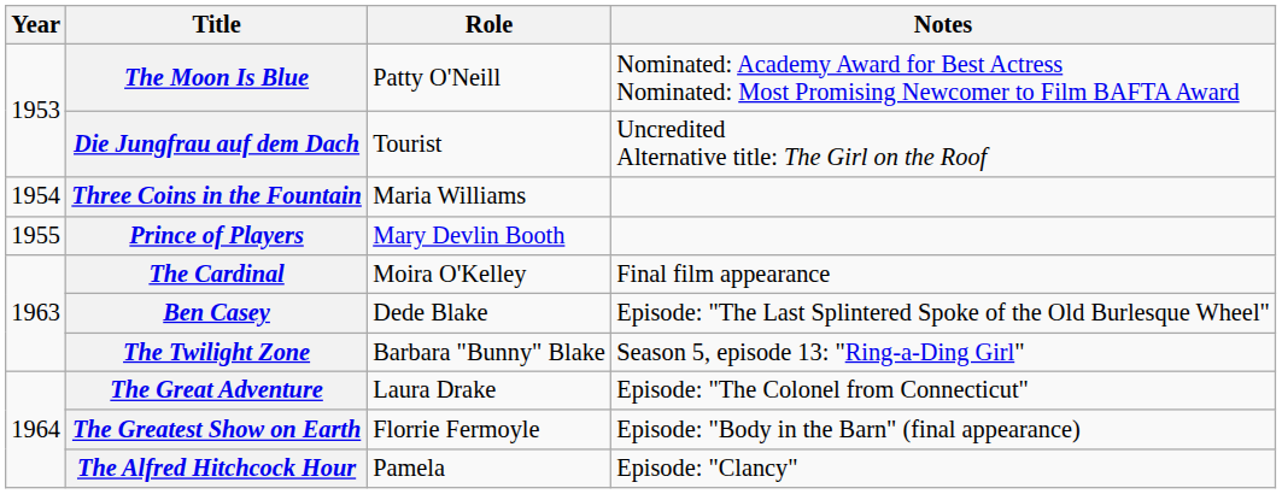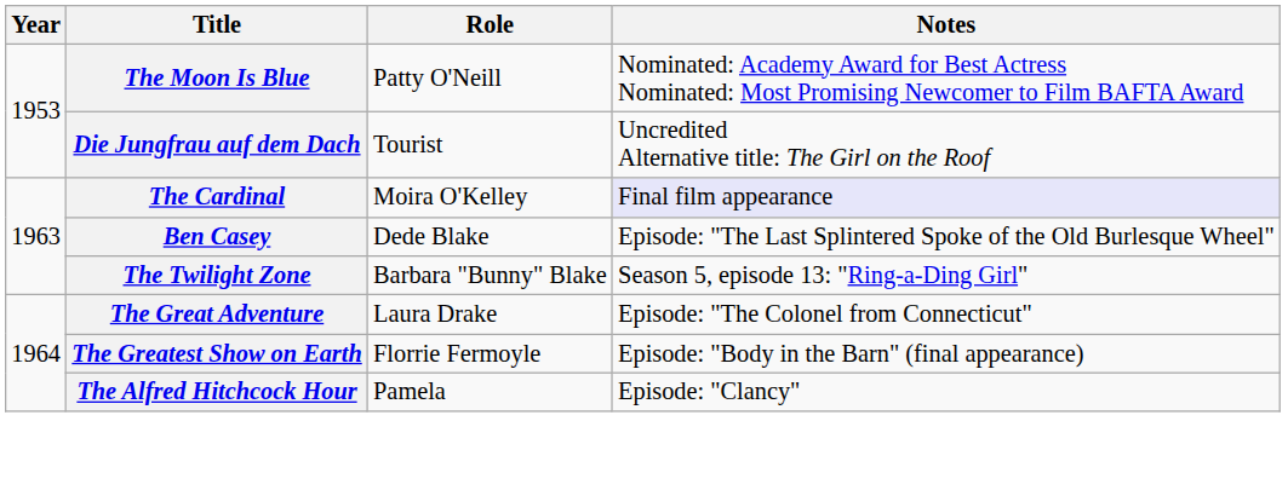 <table class="wikitable sortable plainrowheaders">
 <tr>
 <th scope="col">Year</th>
 <th scope="col">Title</th>
 <th scope="col">Role</th>
 <th scope="col" class="unsortable">Notes</th>
 </tr>
 <tr>
 <td rowspan=2>1953</td>
 <th scope="row"><em><a href='#'>The Moon Is Blue</a></em></th>
 <td>Patty O'Neill</td>
 <td>Nominated: <a href='#'>Academy Award for Best Actress</a><br>Nominated: <a href='#'>Most Promising Newcomer to Film BAFTA Award</a></td>
 </tr>
 <tr>
 <th scope="row"><em><a href='#'>Die Jungfrau auf dem Dach</a></em></th>
 <td>Tourist</td>
 <td>Uncredited<br>Alternative title: <em>The Girl on the Roof</em></td>
 </tr>
 <tr>
-<td>1954</td>
-<th scope="row"><em><a href='#'>Three Coins in the Fountain</a></em></th>
-<td>Maria Williams</td>
-<td></td>
-</tr>
-<tr>
-<td>1955</td>
-<th scope="row"><em><a href='#'>Prince of Players</a></em></th>
-<td><a href='#'>Mary Devlin Booth</a></td>
-<td></td>
-</tr>
-<tr>
 <td rowspan=3>1963</td>
 <th scope="row"><em><a href='#'>The Cardinal</a></em></th>
 <td>Moira O'Kelley</td>
-<td>Final film appearance</td>
+<td style="background: lavender;">Final film appearance</td>
 </tr>
 <tr>
 <th scope="row"><em><a href='#'>Ben Casey</a></em></th>
 <td>Dede Blake</td>
 <td>Episode: "The Last Splintered Spoke of the Old Burlesque Wheel"</td>
 </tr>
 <tr>
 <th scope="row"><em><a href='#'>The Twilight Zone</a></em></th>
 <td>Barbara "Bunny" Blake</td>
 <td>Season 5, episode 13: "<a href='#'>Ring-a-Ding Girl</a>"</td>
 </tr>
 <tr>
 <td rowspan=3>1964</td>
 <th scope="row"><em><a href='#'>The Great Adventure</a></em></th>
 <td>Laura Drake</td>
 <td>Episode: "The Colonel from Connecticut"</td>
 </tr>
 <tr>
 <th scope="row"><em><a href='#'>The Greatest Show on Earth</a></em></th>
 <td>Florrie Fermoyle</td>
 <td>Episode: "Body in the Barn" (final appearance)</td>
 </tr>
 <tr>
 <th scope="row"><em><a href='#'>The Alfred Hitchcock Hour</a></em></th>
 <td>Pamela</td>
 <td>Episode: "Clancy"</td>
 </tr>
 </table>
